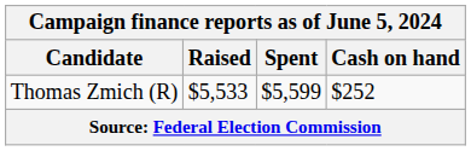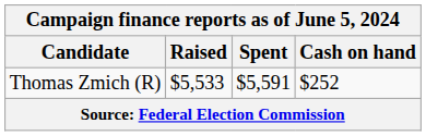 <table class="wikitable sortable">
 <tr>
 <th colspan=4>Campaign finance reports as of June 5, 2024</th>
 </tr>
 <tr style="text-align:center;">
 <th>Candidate</th>
 <th>Raised</th>
 <th>Spent</th>
 <th>Cash on hand</th>
 </tr>
 <tr>
 <td>Thomas Zmich (R)</td>
 <td>$5,533</td>
-<td>$5,599</td>
+<td>$5,591</td>
 <td>$252</td>
 </tr>
 <tr>
 <th colspan="4"><small>Source: <a href='#'>Federal Election Commission</a></small></th>
 </tr>
 </table>
